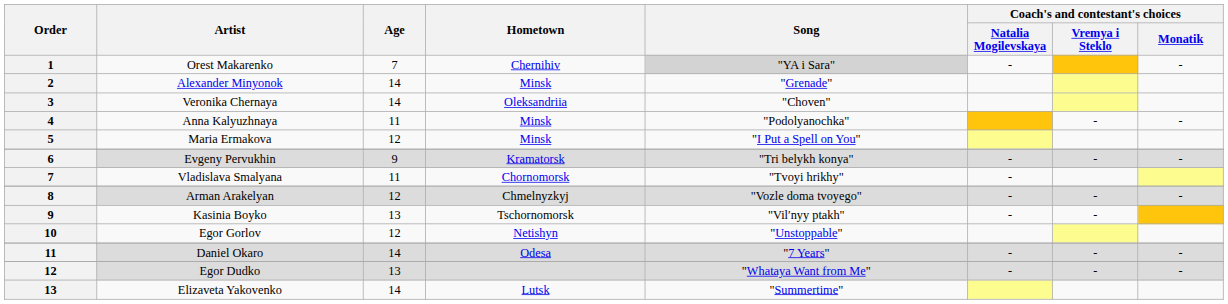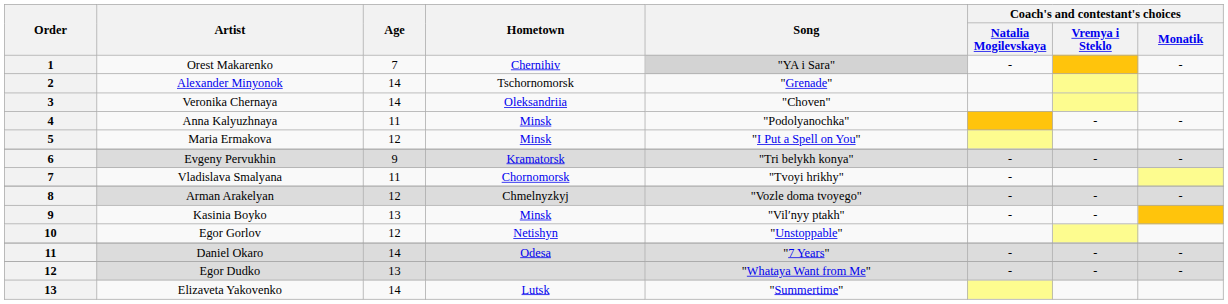 <table class="wikitable" style="text-align:center; line-height:17px; width:100%;">
 <tr>
 <th scope="col" rowspan="2" style="width=05%;">Order</th>
 <th scope="col" rowspan="2" style="width=20%;">Artist</th>
 <th scope="col" rowspan="2" style="width=05%;">Age</th>
 <th scope="col" rowspan="2" style="width:18%;">Hometown</th>
 <th scope="col" rowspan="2" style="width=22%;">Song</th>
 <th scope="col" colspan="4" style="width=28%;">Coach's and contestant's choices</th>
 </tr>
 <tr>
 <th width="07%"><a href='#'>Natalia Mogilevskaya</a></th>
 <th width="07%"><a href='#'>Vremya i Steklo</a></th>
 <th width="07%"><a href='#'>Monatik</a></th>
 </tr>
 <tr id="2_1">
 <th>1</th>
 <td>Orest Makarenko</td>
 <td>7</td>
 <td><a href='#'>Chernihiv</a></td>
 <td style="background: lightgrey;">"YA i Sara"</td>
 <td>-</td>
 <td style="background:#ffc40c;"><strong></strong></td>
 <td>-</td>
 </tr>
 <tr id="2_2">
 <th>2</th>
 <td><a href='#'>Alexander Minyonok</a></td>
 <td>14</td>
-<td><a href='#'>Minsk</a></td>
+<td>Tschornomorsk</td>
 <td>"<a href='#'>Grenade</a>"</td>
 <td><strong></strong></td>
 <td style="background:#fdfc8f;"><strong></strong></td>
 <td><strong></strong></td>
 </tr>
 <tr id="2_3">
 <th>3</th>
 <td>Veronika Chernaya</td>
 <td>14</td>
 <td><a href='#'>Oleksandriia</a></td>
 <td>"Choven"</td>
 <td><strong></strong></td>
 <td style="background:#fdfc8f;"><strong></strong></td>
 <td><strong></strong></td>
 </tr>
 <tr id="2_4">
 <th>4</th>
 <td>Anna Kalyuzhnaya</td>
 <td>11</td>
 <td><a href='#'>Minsk</a></td>
 <td>"Podolyanochka"</td>
 <td style="background:#ffc40c;"><strong></strong></td>
 <td>-</td>
 <td>-</td>
 </tr>
 <tr id="2_5">
 <th>5</th>
 <td>Maria Ermakova</td>
 <td>12</td>
 <td><a href='#'>Minsk</a></td>
 <td>"<a href='#'>I Put a Spell on You</a>"</td>
 <td style="background:#fdfc8f;"><strong></strong></td>
 <td><strong></strong></td>
 <td><strong></strong></td>
 </tr>
 <tr>
 </tr>
 <tr style="background:#DCDCDC;">
 <th>6</th>
 <td>Evgeny Pervukhin</td>
 <td>9</td>
 <td><a href='#'>Kramatorsk</a></td>
 <td>"Tri belykh konya"</td>
 <td>-</td>
 <td>-</td>
 <td>-</td>
 </tr>
 <tr id="2_7">
 <th>7</th>
 <td>Vladislava Smalyana</td>
 <td>11</td>
 <td><a href='#'>Chornomorsk</a></td>
 <td>"Tvoyi hrikhy"</td>
 <td>-</td>
 <td><strong></strong></td>
 <td style="background:#fdfc8f;"><strong></strong></td>
 </tr>
 <tr>
 </tr>
 <tr style="background:#DCDCDC;">
 <th>8</th>
 <td>Arman Arakelyan</td>
 <td>12</td>
 <td>Chmelnyzkyj</td>
 <td>"Vozle doma tvoyego"</td>
 <td>-</td>
 <td>-</td>
 <td>-</td>
 </tr>
 <tr id="2_9">
 <th>9</th>
 <td>Kasinia Boyko</td>
 <td>13</td>
-<td>Tschornomorsk</td>
+<td><a href='#'>Minsk</a></td>
 <td>"Vilʹnyy ptakh"</td>
 <td>-</td>
 <td>-</td>
 <td style="background:#ffc40c;"><strong></strong></td>
 </tr>
 <tr id="2_10">
 <th>10</th>
 <td>Egor Gorlov</td>
 <td>12</td>
 <td><a href='#'>Netishyn</a></td>
 <td>"<a href='#'>Unstoppable</a>"</td>
 <td><strong></strong></td>
 <td style="background:#fdfc8f;"><strong></strong></td>
 <td><strong></strong></td>
 </tr>
 <tr>
 </tr>
 <tr style="background:#DCDCDC;">
 <th>11</th>
 <td>Daniel Okaro</td>
 <td>14</td>
 <td><a href='#'>Odesa</a></td>
 <td>"<a href='#'>7 Years</a>"</td>
 <td>-</td>
 <td>-</td>
 <td>-</td>
 </tr>
 <tr>
 </tr>
 <tr style="background:#DCDCDC;">
 <th>12</th>
 <td>Egor Dudko</td>
 <td>13</td>
 <td></td>
 <td>"<a href='#'>Whataya Want from Me</a>"</td>
 <td>-</td>
 <td>-</td>
 <td>-</td>
 </tr>
 <tr id="2_13">
 <th>13</th>
 <td>Elizaveta Yakovenko</td>
 <td>14</td>
 <td><a href='#'>Lutsk</a></td>
 <td>"<a href='#'>Summertime</a>"</td>
 <td style="background:#fdfc8f;"><strong></strong></td>
 <td><strong></strong></td>
 <td><strong></strong></td>
 </tr>
 </table>
